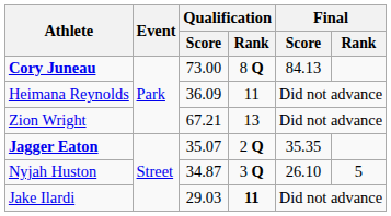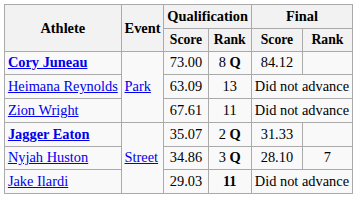 <table class=wikitable style=font-size:90%;text-align:center>
 <tr>
 <th rowspan=2>Athlete</th>
 <th rowspan=2>Event</th>
 <th colspan=2>Qualification</th>
 <th colspan=2>Final</th>
 </tr>
 <tr style=font-size:95%>
 <th>Score</th>
 <th>Rank</th>
 <th>Score</th>
 <th>Rank</th>
 </tr>
 <tr>
 <td align=left><strong><a href='#'>Cory Juneau</a></strong></td>
 <td align=left rowspan=3><a href='#'>Park</a></td>
 <td>73.00</td>
 <td>8 <strong>Q</strong></td>
-<td>84.13</td>
+<td>84.12</td>
 <td></td>
 </tr>
 <tr>
 <td align=left><a href='#'>Heimana Reynolds</a></td>
-<td>36.09</td>
-<td>11</td>
+<td>63.09</td>
+<td>13</td>
 <td colspan=2>Did not advance</td>
 </tr>
 <tr>
 <td align=left><a href='#'>Zion Wright</a></td>
-<td>67.21</td>
-<td>13</td>
+<td>67.61</td>
+<td>11</td>
 <td colspan=2>Did not advance</td>
 </tr>
 <tr>
 <td align=left><strong><a href='#'>Jagger Eaton</a></strong></td>
 <td align=left rowspan=3><a href='#'>Street</a></td>
 <td>35.07</td>
 <td>2 <strong>Q</strong></td>
-<td>35.35</td>
+<td>31.33</td>
 <td></td>
 </tr>
 <tr>
 <td align=left><a href='#'>Nyjah Huston</a></td>
-<td>34.87</td>
+<td>34.86</td>
 <td>3 <strong>Q</strong></td>
-<td>26.10</td>
-<td>5</td>
+<td>28.10</td>
+<td>7</td>
 </tr>
 <tr>
 <td align=left><a href='#'>Jake Ilardi</a></td>
 <td>29.03</td>
 <td><strong>11</strong></td>
 <td colspan=2>Did not advance</td>
 </tr>
 </table>
